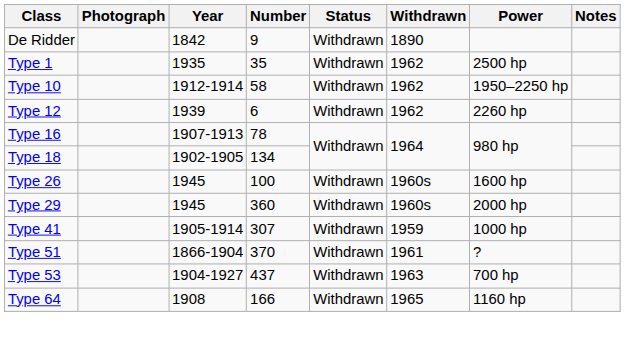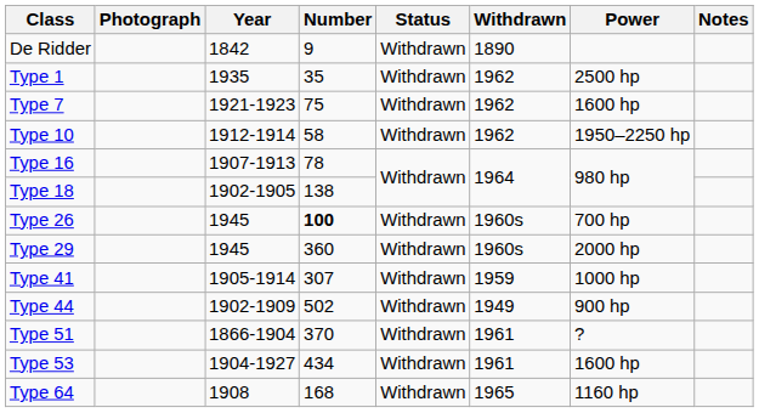 <table class="wikitable">
 <tr>
 <th>Class</th>
 <th>Photograph</th>
 <th>Year</th>
 <th>Number</th>
 <th>Status</th>
 <th>Withdrawn</th>
 <th>Power</th>
 <th>Notes</th>
 </tr>
 <tr>
 <td>De Ridder</td>
 <td></td>
 <td>1842</td>
 <td>9</td>
 <td>Withdrawn</td>
 <td>1890</td>
 <td></td>
 <td></td>
 </tr>
 <tr>
 <td><a href='#'>Type 1</a></td>
 <td></td>
 <td>1935</td>
 <td>35</td>
 <td>Withdrawn</td>
 <td>1962</td>
 <td>2500 hp</td>
 <td></td>
 </tr>
 <tr>
+<td><a href='#'>Type 7</a></td>
+<td></td>
+<td>1921-1923</td>
+<td>75</td>
+<td>Withdrawn</td>
+<td>1962</td>
+<td>1600 hp</td>
+<td></td>
+</tr>
+<tr>
 <td><a href='#'>Type 10</a></td>
 <td></td>
 <td>1912-1914</td>
 <td>58</td>
 <td>Withdrawn</td>
 <td>1962</td>
 <td>1950–2250 hp</td>
-<td></td>
-</tr>
-<tr>
-<td><a href='#'>Type 12</a></td>
-<td></td>
-<td>1939</td>
-<td>6</td>
-<td>Withdrawn</td>
-<td>1962</td>
-<td>2260 hp</td>
 <td></td>
 </tr>
 <tr>
 <td><a href='#'>Type 16</a></td>
 <td></td>
 <td>1907-1913</td>
 <td>78</td>
 <td rowspan="2">Withdrawn</td>
 <td rowspan="2">1964</td>
 <td rowspan="2">980 hp</td>
 <td></td>
 </tr>
 <tr>
 <td><a href='#'>Type 18</a></td>
 <td></td>
 <td>1902-1905</td>
-<td>134</td>
+<td>138</td>
 <td></td>
 </tr>
 <tr>
 <td><a href='#'>Type 26</a></td>
 <td></td>
 <td>1945</td>
-<td>100</td>
+<td><strong>100</strong></td>
 <td>Withdrawn</td>
 <td>1960s</td>
-<td>1600 hp</td>
+<td>700 hp</td>
 <td></td>
 </tr>
 <tr>
 <td><a href='#'>Type 29</a></td>
 <td></td>
 <td>1945</td>
 <td>360</td>
 <td>Withdrawn</td>
 <td>1960s</td>
 <td>2000 hp</td>
 <td></td>
 </tr>
 <tr>
 <td><a href='#'>Type 41</a></td>
 <td></td>
 <td>1905-1914</td>
 <td>307</td>
 <td>Withdrawn</td>
 <td>1959</td>
 <td>1000 hp</td>
 <td></td>
 </tr>
 <tr>
+<td><a href='#'>Type 44</a></td>
+<td></td>
+<td>1902-1909</td>
+<td>502</td>
+<td>Withdrawn</td>
+<td>1949</td>
+<td>900 hp</td>
+<td></td>
+</tr>
+<tr>
 <td><a href='#'>Type 51</a></td>
 <td></td>
 <td>1866-1904</td>
 <td>370</td>
 <td>Withdrawn</td>
 <td>1961</td>
 <td>?</td>
 <td></td>
 </tr>
 <tr>
 <td><a href='#'>Type 53</a></td>
 <td></td>
 <td>1904-1927</td>
-<td>437</td>
+<td>434</td>
 <td>Withdrawn</td>
-<td>1963</td>
-<td>700 hp</td>
+<td>1961</td>
+<td>1600 hp</td>
 <td></td>
 </tr>
 <tr>
 <td><a href='#'>Type 64</a></td>
 <td></td>
 <td>1908</td>
-<td>166</td>
+<td>168</td>
 <td>Withdrawn</td>
 <td>1965</td>
 <td>1160 hp</td>
 <td></td>
 </tr>
 </table>
